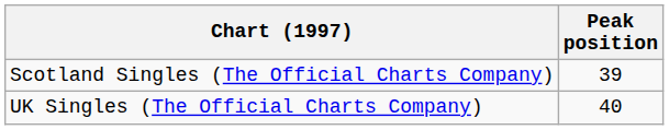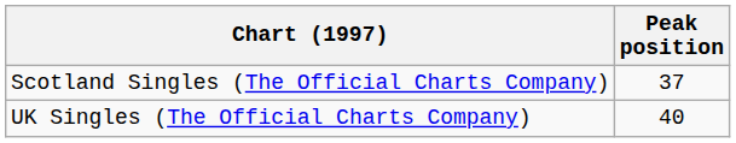 <table class="wikitable sortable">
 <tr>
 <th>Chart (1997)</th>
 <th>Peak<br>position</th>
 </tr>
 <tr>
 <td>Scotland Singles (<a href='#'>The Official Charts Company</a>)</td>
-<td align="center">39</td>
+<td align="center">37</td>
 </tr>
 <tr>
 <td>UK Singles (<a href='#'>The Official Charts Company</a>)</td>
 <td align="center">40</td>
 </tr>
 </table>
